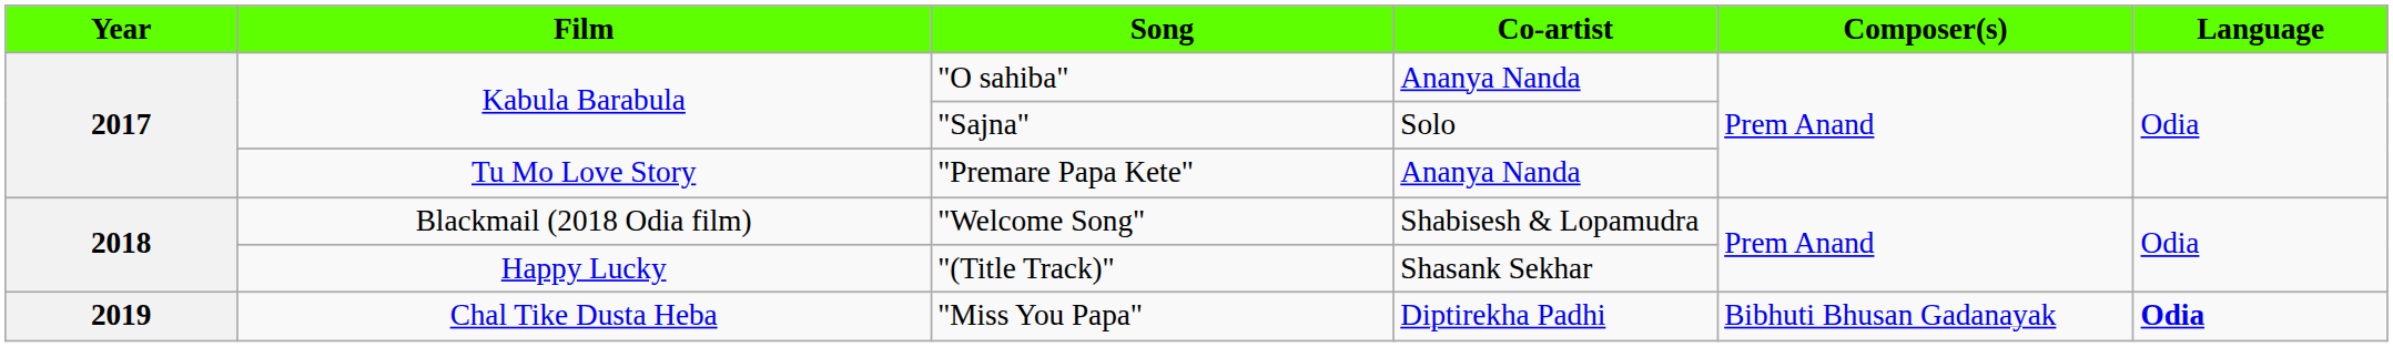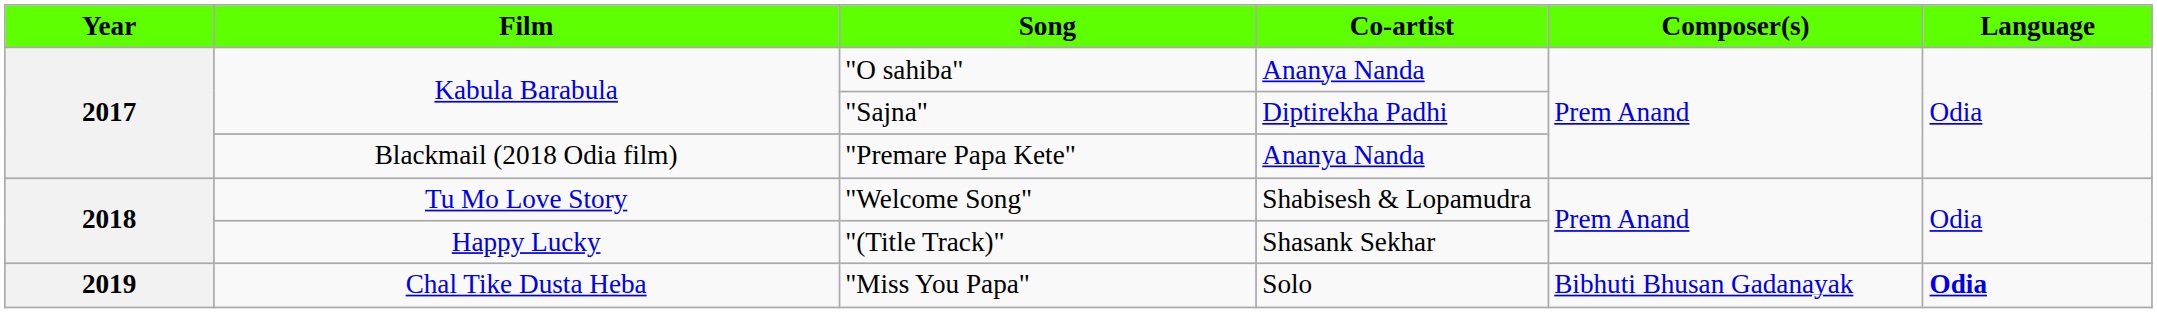 <table class="wikitable plainrowheaders" width="100%";" background: #00FFFF; textcolor:#f9f9f9;">
 <tr>
 <th style="background: #5EFF00;" scope="col" width="5%">Year</th>
 <th style="background: #5EFF00;" scope="col" width="15%">Film</th>
 <th style="background: #5EFF00;" scope="col" width="10%">Song</th>
 <th style="background: #5EFF00;" scope="col" width="7%">Co-artist</th>
 <th style="background: #5EFF00;" scope="col" width="9%">Composer(s)</th>
 <th style="background: #5EFF00;" scope="col" width="5%">Language</th>
 </tr>
 <tr>
 <th scope="row" rowspan="3">2017</th>
 <td style="text-align: center;" rowspan ="2"><a href='#'>Kabula Barabula</a></td>
 <td>"O sahiba"</td>
 <td><a href='#'>Ananya Nanda</a></td>
 <td sope="row" rowspan ="3"><a href='#'>Prem Anand</a></td>
 <td sope="row" rowspan ="3"><a href='#'>Odia</a></td>
 </tr>
 <tr>
 <td>"Sajna"</td>
-<td>Solo</td>
+<td><a href='#'>Diptirekha Padhi</a></td>
 </tr>
 <tr>
-<td style="text-align: center;"><a href='#'>Tu Mo Love Story</a></td>
+<td style="text-align: center;">Blackmail (2018 Odia film)</td>
 <td>"Premare Papa Kete"</td>
 <td><a href='#'>Ananya Nanda</a></td>
 </tr>
 <tr>
 <th scope="row" rowspan="2">2018</th>
-<td style="text-align: center;">Blackmail (2018 Odia film)</td>
+<td style="text-align: center;"><a href='#'>Tu Mo Love Story</a></td>
 <td>"Welcome Song"</td>
 <td>Shabisesh & Lopamudra</td>
 <td scope="row" rowspan="2"><a href='#'>Prem Anand</a></td>
 <td scope="row" rowspan="2"><a href='#'>Odia</a></td>
 </tr>
 <tr>
 <td style="text-align: center;"><a href='#'>Happy Lucky</a></td>
 <td>"(Title Track)"</td>
 <td>Shasank Sekhar</td>
 </tr>
 <tr>
 <th scope="row" rowspan="1">2019</th>
 <td style="text-align: center;"><a href='#'>Chal Tike Dusta Heba</a></td>
 <td>"Miss You Papa"</td>
-<td><a href='#'>Diptirekha Padhi</a></td>
+<td>Solo</td>
 <td><a href='#'>Bibhuti Bhusan Gadanayak</a></td>
 <td><strong><a href='#'>Odia</a></strong></td>
 </tr>
 </table>
